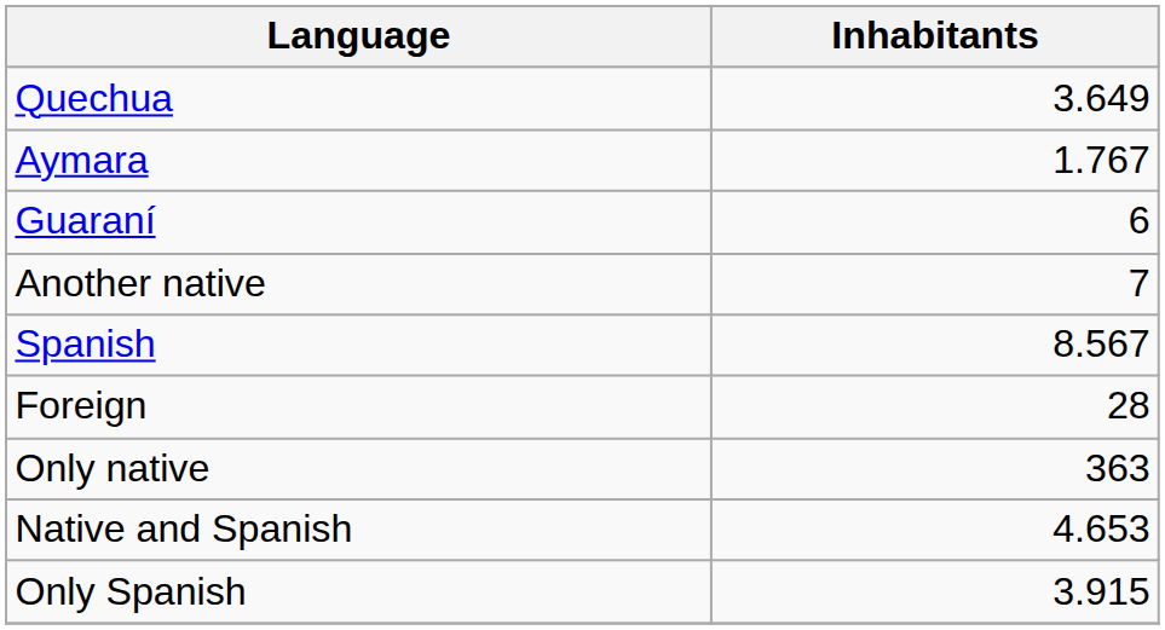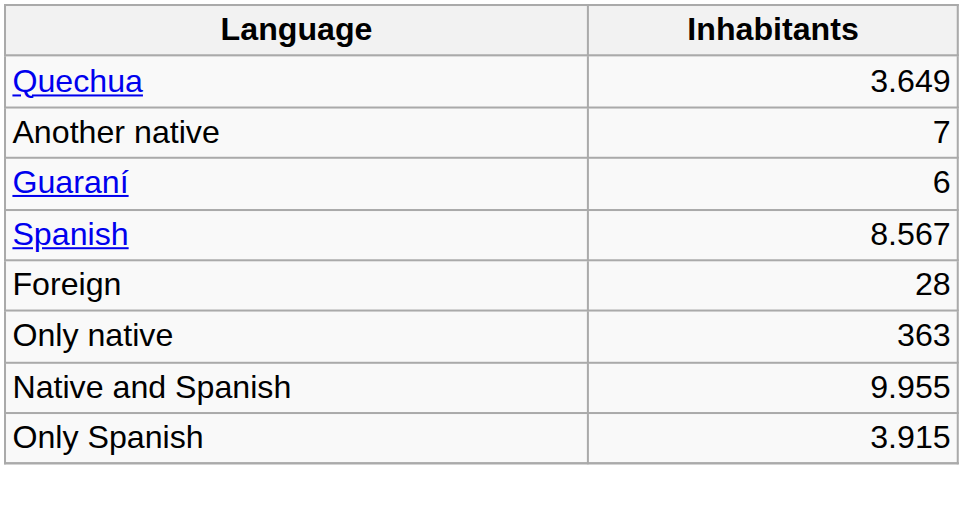 <table class="wikitable" border="1" style="width:30%;" border="1">
 <tr bgcolor=silver>
 <th><strong>Language</strong></th>
 <th><strong>Inhabitants</strong></th>
 </tr>
 <tr>
 <td><a href='#'>Quechua</a></td>
 <td align="right">3.649</td>
 </tr>
 <tr>
-<td><a href='#'>Aymara</a></td>
-<td align="right">1.767</td>
+<td>Another native</td>
+<td align="right">7</td>
 </tr>
 <tr>
 <td><a href='#'>Guaraní</a></td>
 <td align="right">6</td>
-</tr>
-<tr>
-<td>Another native</td>
-<td align="right">7</td>
 </tr>
 <tr>
 <td><a href='#'>Spanish</a></td>
 <td align="right">8.567</td>
 </tr>
 <tr>
 <td>Foreign</td>
 <td align="right">28</td>
 </tr>
 <tr>
 <td>Only native</td>
 <td align="right">363</td>
 </tr>
 <tr>
 <td>Native and Spanish</td>
-<td align="right">4.653</td>
+<td align="right">9.955</td>
 </tr>
 <tr>
 <td>Only Spanish</td>
 <td align="right">3.915</td>
 </tr>
 <tr>
 </tr>
 </table>
